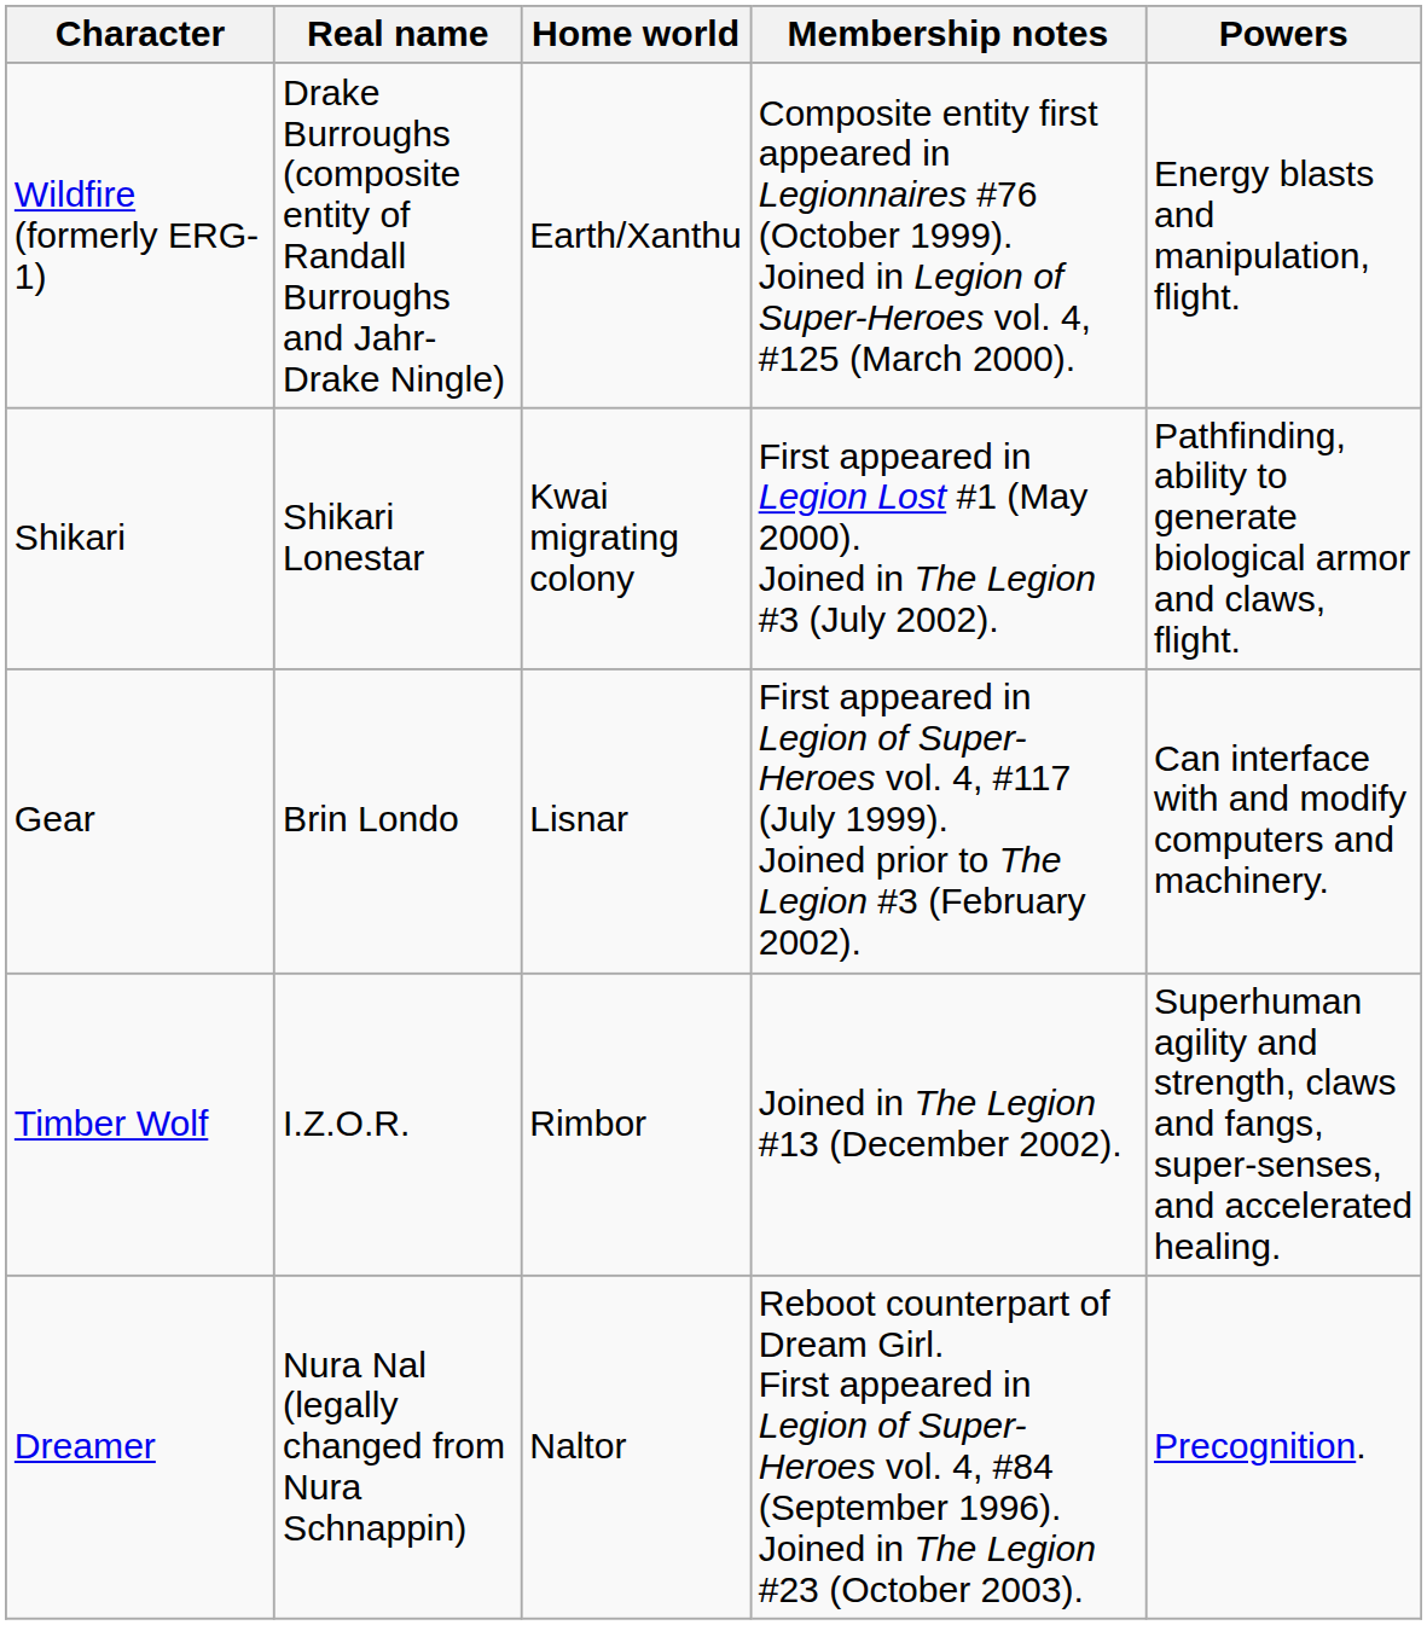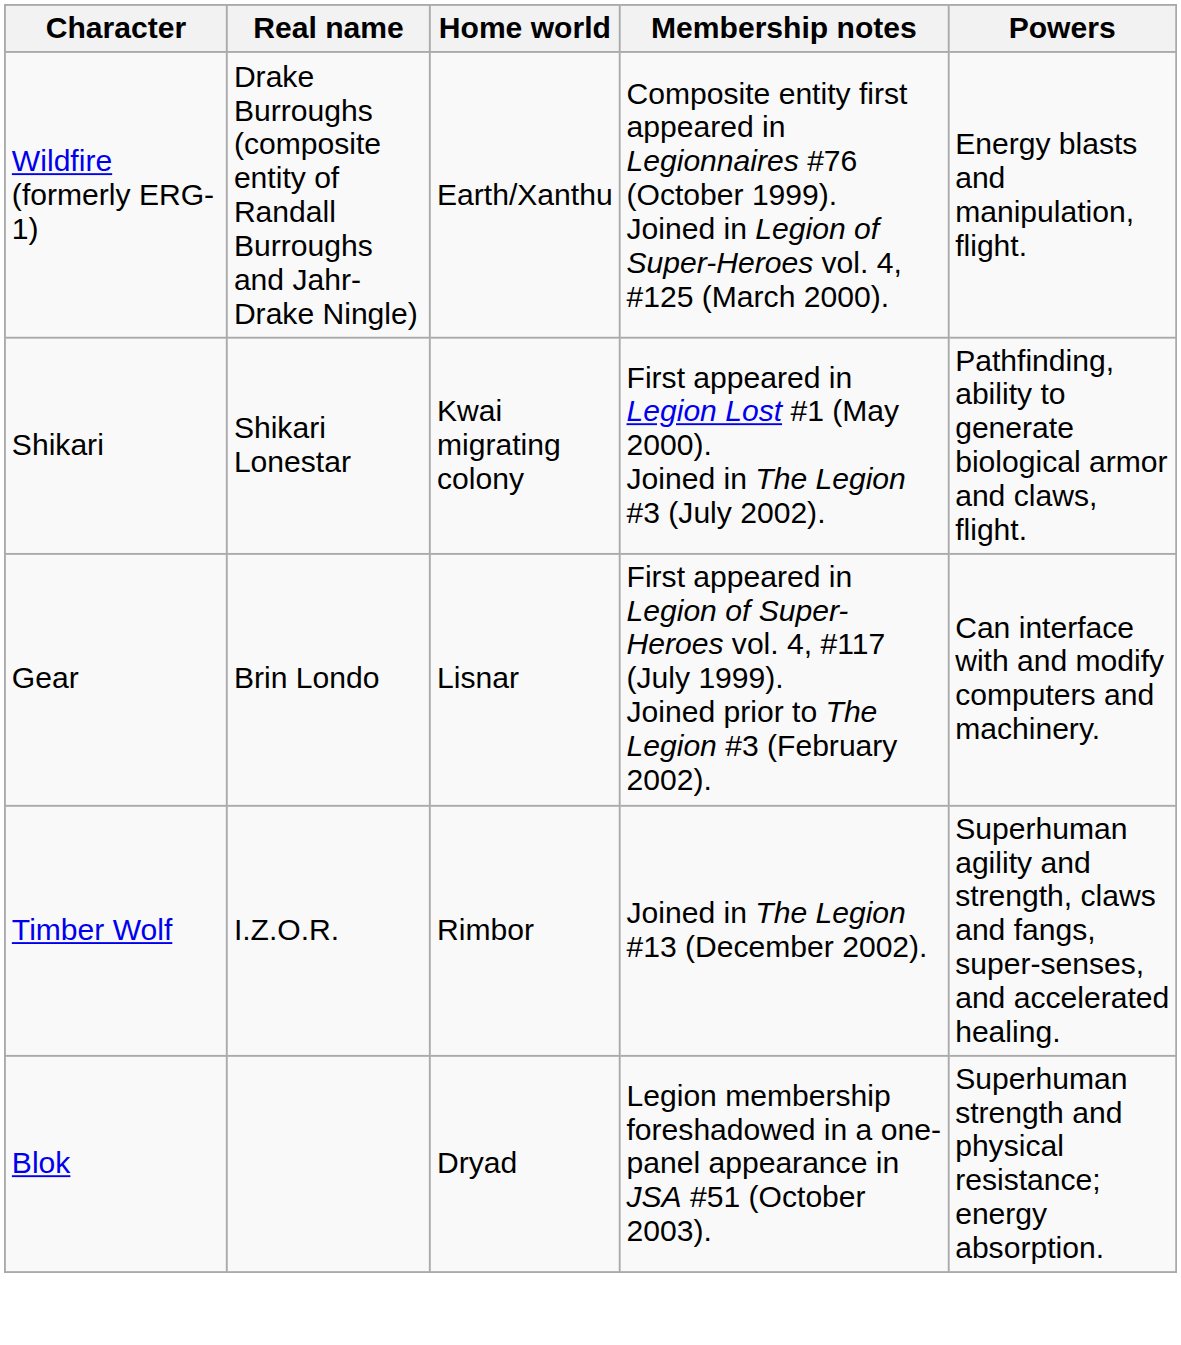 <table class="wikitable" width=100%>
 <tr>
 <th width=20%>Character</th>
 <th width=18%>Real name</th>
 <th width=12%>Home world</th>
 <th width=30%>Membership notes</th>
 <th width=20%>Powers</th>
 </tr>
 <tr>
 <td><a href='#'>Wildfire</a> (formerly ERG-1)</td>
 <td>Drake Burroughs<br>(composite entity of Randall Burroughs and Jahr-Drake Ningle)</td>
 <td>Earth/Xanthu</td>
 <td>Composite entity first appeared in <em>Legionnaires</em> #76 (October 1999).<br>Joined in <em>Legion of Super-Heroes</em> vol. 4, #125 (March 2000).</td>
 <td>Energy blasts and manipulation, flight.</td>
 </tr>
 <tr>
 <td>Shikari</td>
 <td>Shikari Lonestar</td>
 <td>Kwai migrating colony</td>
 <td>First appeared in <em><a href='#'>Legion Lost</a></em> #1 (May 2000).<br>Joined in <em>The Legion</em> #3 (July 2002).</td>
 <td>Pathfinding, ability to generate biological armor and claws, flight.</td>
 </tr>
 <tr>
 <td>Gear</td>
 <td>Brin Londo</td>
 <td>Lisnar</td>
 <td>First appeared in <em>Legion of Super-Heroes</em> vol. 4, #117 (July 1999).<br>Joined prior to <em>The Legion</em> #3 (February 2002).</td>
 <td>Can interface with and modify computers and machinery.</td>
 </tr>
 <tr>
 <td><a href='#'>Timber Wolf</a></td>
 <td>I.Z.O.R.</td>
 <td>Rimbor</td>
 <td>Joined in <em>The Legion</em> #13 (December 2002).</td>
 <td>Superhuman agility and strength, claws and fangs, super-senses, and accelerated healing.</td>
 </tr>
 <tr>
-<td><a href='#'>Dreamer</a></td>
-<td>Nura Nal (legally changed from Nura Schnappin)</td>
-<td>Naltor</td>
-<td>Reboot counterpart of Dream Girl.<br>First appeared in <em>Legion of Super-Heroes</em> vol. 4, #84 (September 1996).<br>Joined in <em>The Legion</em> #23 (October 2003).</td>
-<td><a href='#'>Precognition</a>.</td>
+<td><a href='#'>Blok</a></td>
+<td></td>
+<td>Dryad</td>
+<td>Legion membership foreshadowed in a one-panel appearance in <em>JSA</em> #51 (October 2003).</td>
+<td>Superhuman strength and physical resistance; energy absorption.</td>
 </tr>
 </table>
